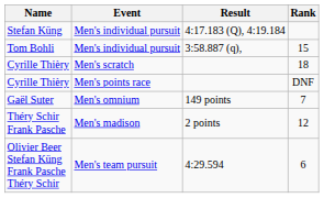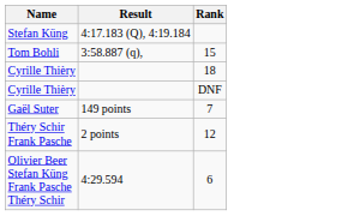 <table class="wikitable sortable">
 <tr>
 <th>Name</th>
-<th>Event</th>
 <th>Result</th>
 <th>Rank</th>
 </tr>
 <tr>
 <td><a href='#'>Stefan Küng</a></td>
-<td><a href='#'>Men's individual pursuit</a></td>
 <td>4:17.183 (Q), 4:19.184</td>
 <td align=center></td>
 </tr>
 <tr>
 <td><a href='#'>Tom Bohli</a></td>
-<td><a href='#'>Men's individual pursuit</a></td>
 <td>3:58.887 (q),</td>
 <td align=center>15</td>
 </tr>
 <tr>
 <td><a href='#'>Cyrille Thièry</a></td>
-<td><a href='#'>Men's scratch</a></td>
 <td></td>
 <td align=center>18</td>
 </tr>
 <tr>
 <td><a href='#'>Cyrille Thièry</a></td>
-<td><a href='#'>Men's points race</a></td>
 <td></td>
 <td align=center>DNF</td>
 </tr>
 <tr>
 <td><a href='#'>Gaël Suter</a></td>
-<td><a href='#'>Men's omnium</a></td>
 <td>149 points</td>
 <td align=center>7</td>
 </tr>
 <tr>
 <td><a href='#'>Théry Schir</a><br><a href='#'>Frank Pasche</a></td>
-<td><a href='#'>Men's madison</a></td>
 <td>2 points</td>
 <td align=center>12</td>
 </tr>
 <tr>
 <td><a href='#'>Olivier Beer</a><br><a href='#'>Stefan Küng</a><br><a href='#'>Frank Pasche</a><br><a href='#'>Théry Schir</a></td>
-<td><a href='#'>Men's team pursuit</a></td>
 <td>4:29.594</td>
 <td align=center>6</td>
 </tr>
 </table>
